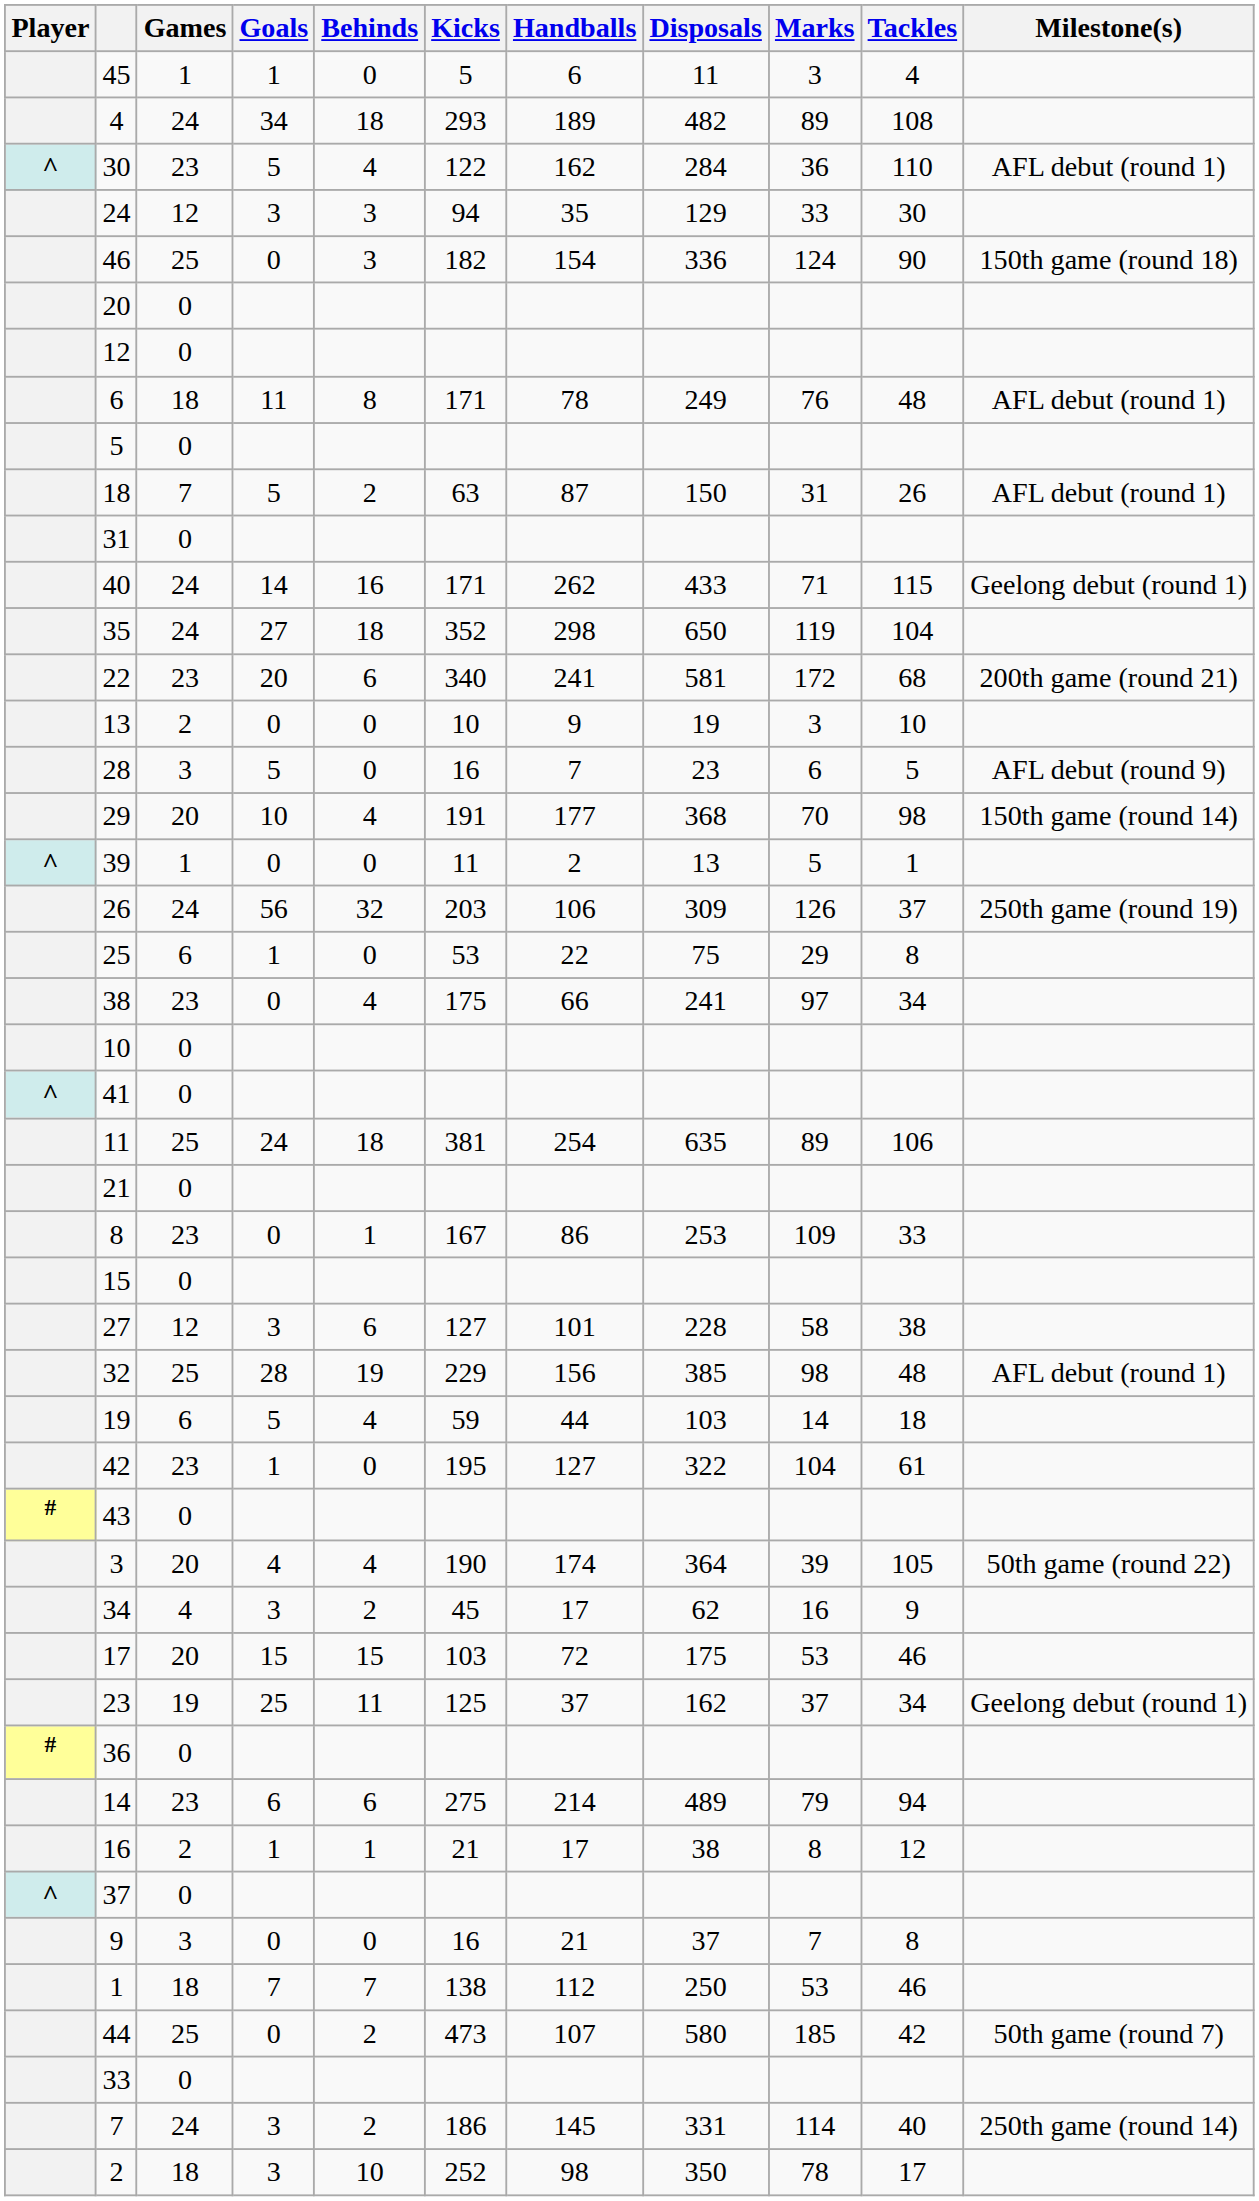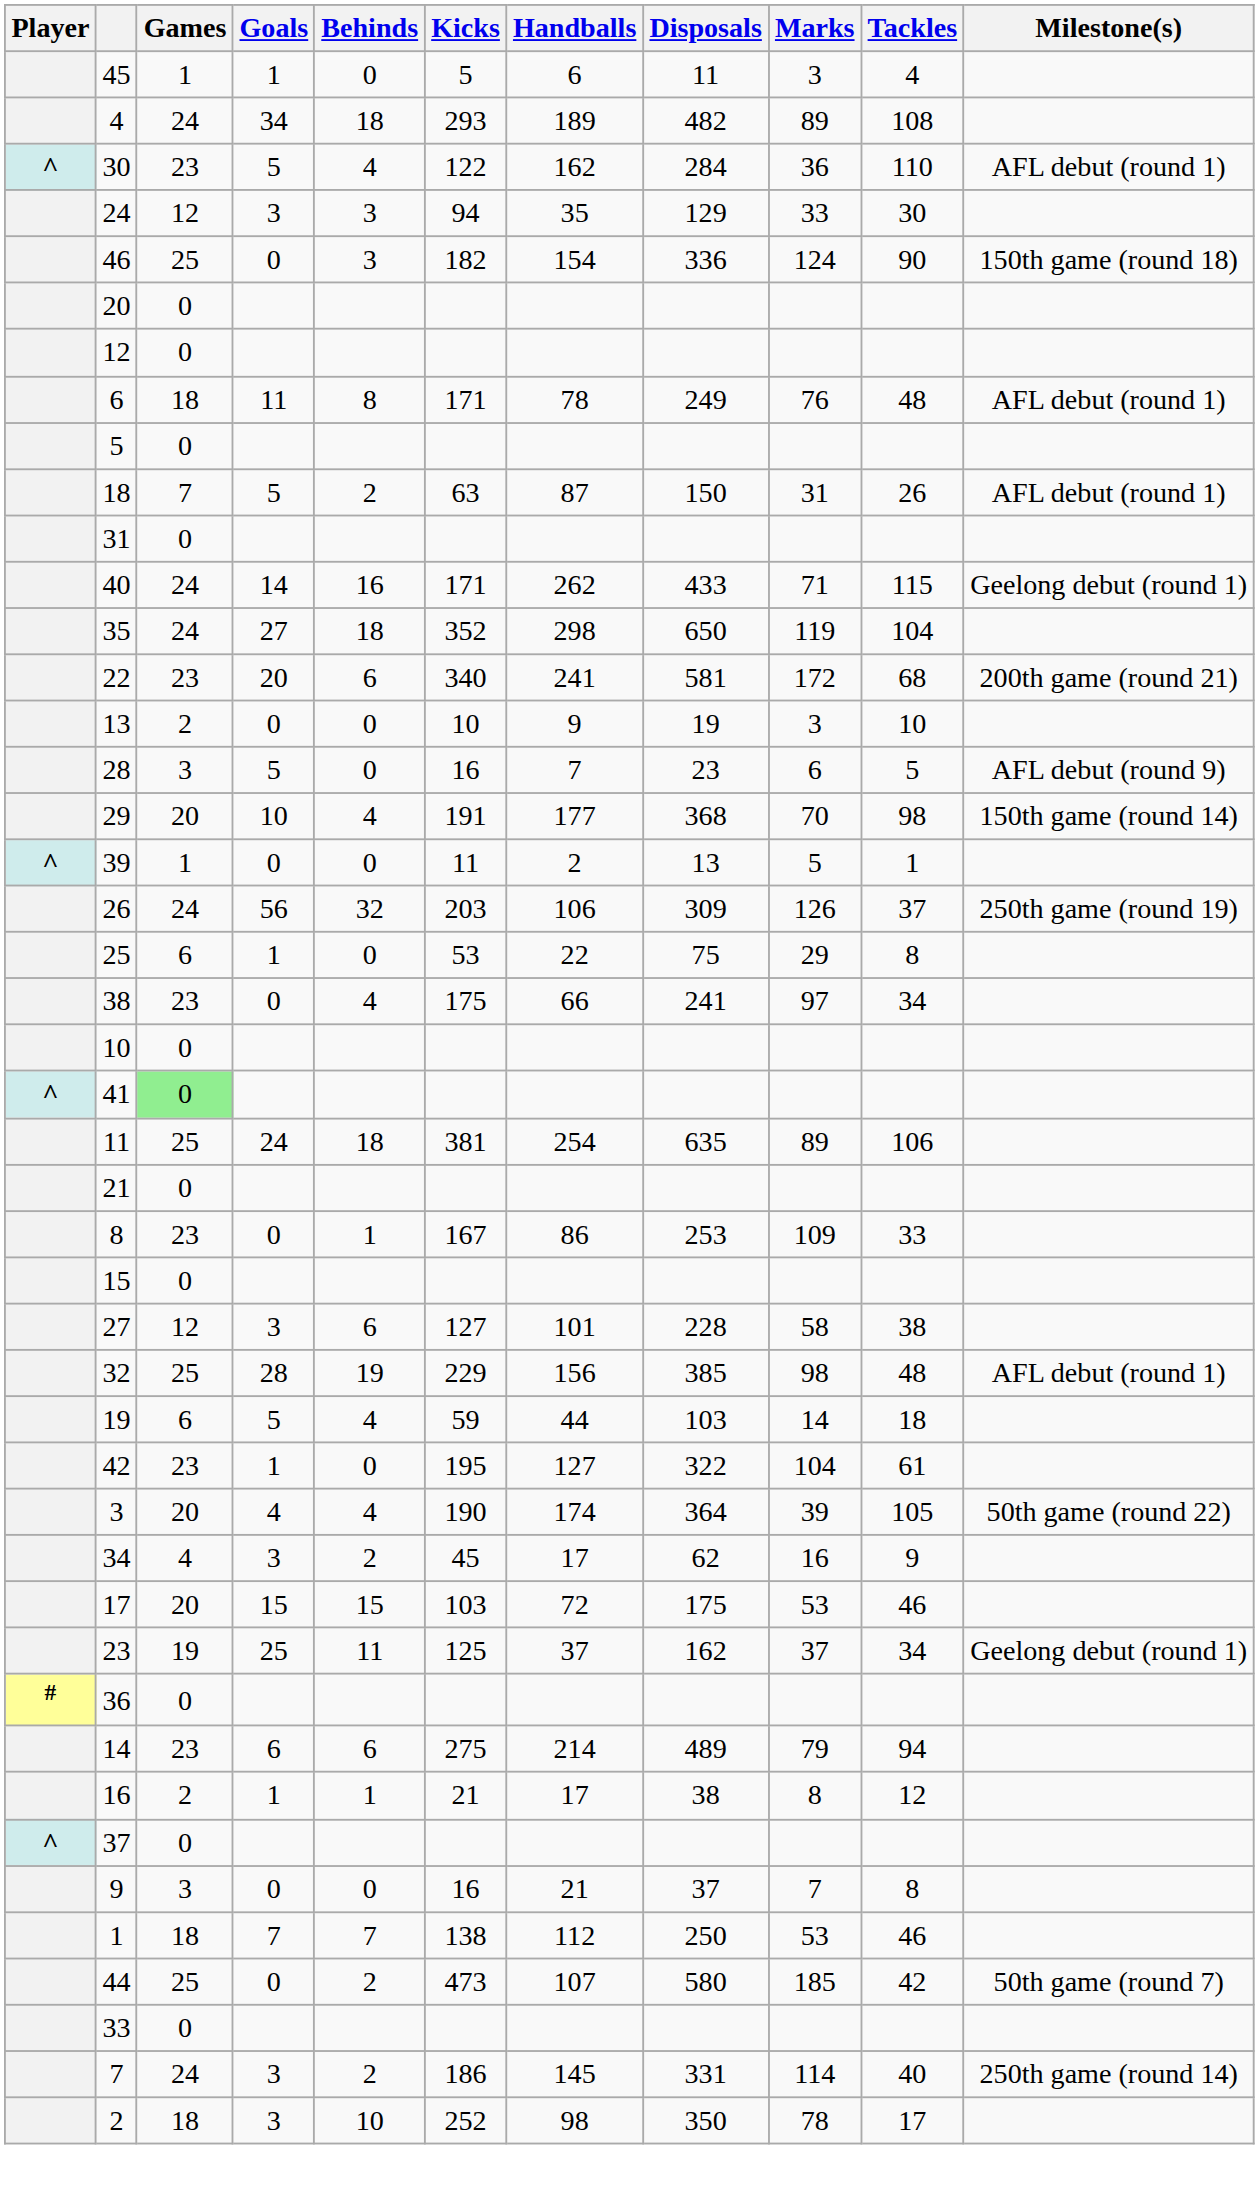 <table class="wikitable plainrowheaders sortable" style="text-align:center; font-size:95%">
 <tr>
 <th scope="col">Player</th>
 <th scope="col"></th>
 <th scope="col" width:3em>Games</th>
 <th scope="col" width:3em><a href='#'>Goals</a></th>
 <th scope="col" width:3em><a href='#'>Behinds</a></th>
 <th scope="col" width:3em><a href='#'>Kicks</a></th>
 <th scope="col" width:3em><a href='#'>Handballs</a></th>
 <th scope="col" width:3em><a href='#'>Disposals</a></th>
 <th scope="col" width:3em><a href='#'>Marks</a></th>
 <th scope="col" width:3em><a href='#'>Tackles</a></th>
 <th scope="col" class="unsortable">Milestone(s)</th>
 </tr>
 <tr>
 <th scope="row"></th>
 <td>45</td>
 <td>1</td>
 <td>1</td>
 <td>0</td>
 <td>5</td>
 <td>6</td>
 <td>11</td>
 <td>3</td>
 <td>4</td>
 <td></td>
 </tr>
 <tr>
 <th scope="row"></th>
 <td>4</td>
 <td>24</td>
 <td>34</td>
 <td>18</td>
 <td>293</td>
 <td>189</td>
 <td>482</td>
 <td>89</td>
 <td>108</td>
 <td></td>
 </tr>
 <tr>
 <th scope="row" style="background:#cfecec;">^</th>
 <td>30</td>
 <td>23</td>
 <td>5</td>
 <td>4</td>
 <td>122</td>
 <td>162</td>
 <td>284</td>
 <td>36</td>
 <td>110</td>
 <td>AFL debut (round 1)</td>
 </tr>
 <tr>
 <th scope="row"></th>
 <td>24</td>
 <td>12</td>
 <td>3</td>
 <td>3</td>
 <td>94</td>
 <td>35</td>
 <td>129</td>
 <td>33</td>
 <td>30</td>
 <td></td>
 </tr>
 <tr>
 <th scope="row"></th>
 <td>46</td>
 <td>25</td>
 <td>0</td>
 <td>3</td>
 <td>182</td>
 <td>154</td>
 <td>336</td>
 <td>124</td>
 <td>90</td>
 <td>150th game (round 18)</td>
 </tr>
 <tr>
 <th scope="row"></th>
 <td>20</td>
 <td>0</td>
 <td></td>
 <td></td>
 <td></td>
 <td></td>
 <td></td>
 <td></td>
 <td></td>
 <td></td>
 </tr>
 <tr>
 <th scope="row"></th>
 <td>12</td>
 <td>0</td>
 <td></td>
 <td></td>
 <td></td>
 <td></td>
 <td></td>
 <td></td>
 <td></td>
 <td></td>
 </tr>
 <tr>
 <th scope="row"></th>
 <td>6</td>
 <td>18</td>
 <td>11</td>
 <td>8</td>
 <td>171</td>
 <td>78</td>
 <td>249</td>
 <td>76</td>
 <td>48</td>
 <td>AFL debut (round 1)</td>
 </tr>
 <tr>
 <th scope="row"></th>
 <td>5</td>
 <td>0</td>
 <td></td>
 <td></td>
 <td></td>
 <td></td>
 <td></td>
 <td></td>
 <td></td>
 <td></td>
 </tr>
 <tr>
 <th scope="row"></th>
 <td>18</td>
 <td>7</td>
 <td>5</td>
 <td>2</td>
 <td>63</td>
 <td>87</td>
 <td>150</td>
 <td>31</td>
 <td>26</td>
 <td>AFL debut (round 1)</td>
 </tr>
 <tr>
 <th scope="row"></th>
 <td>31</td>
 <td>0</td>
 <td></td>
 <td></td>
 <td></td>
 <td></td>
 <td></td>
 <td></td>
 <td></td>
 <td></td>
 </tr>
 <tr>
 <th scope="row"></th>
 <td>40</td>
 <td>24</td>
 <td>14</td>
 <td>16</td>
 <td>171</td>
 <td>262</td>
 <td>433</td>
 <td>71</td>
 <td>115</td>
 <td>Geelong debut (round 1)</td>
 </tr>
 <tr>
 <th scope="row"></th>
 <td>35</td>
 <td>24</td>
 <td>27</td>
 <td>18</td>
 <td>352</td>
 <td>298</td>
 <td>650</td>
 <td>119</td>
 <td>104</td>
 <td></td>
 </tr>
 <tr>
 <th scope="row"></th>
 <td>22</td>
 <td>23</td>
 <td>20</td>
 <td>6</td>
 <td>340</td>
 <td>241</td>
 <td>581</td>
 <td>172</td>
 <td>68</td>
 <td>200th game (round 21)</td>
 </tr>
 <tr>
 <th scope="row"></th>
 <td>13</td>
 <td>2</td>
 <td>0</td>
 <td>0</td>
 <td>10</td>
 <td>9</td>
 <td>19</td>
 <td>3</td>
 <td>10</td>
 <td></td>
 </tr>
 <tr>
 <th scope="row"></th>
 <td>28</td>
 <td>3</td>
 <td>5</td>
 <td>0</td>
 <td>16</td>
 <td>7</td>
 <td>23</td>
 <td>6</td>
 <td>5</td>
 <td>AFL debut (round 9)</td>
 </tr>
 <tr>
 <th scope="row"></th>
 <td>29</td>
 <td>20</td>
 <td>10</td>
 <td>4</td>
 <td>191</td>
 <td>177</td>
 <td>368</td>
 <td>70</td>
 <td>98</td>
 <td>150th game (round 14)</td>
 </tr>
 <tr>
 <th scope="row" style="background:#cfecec;">^</th>
 <td>39</td>
 <td>1</td>
 <td>0</td>
 <td>0</td>
 <td>11</td>
 <td>2</td>
 <td>13</td>
 <td>5</td>
 <td>1</td>
 <td></td>
 </tr>
 <tr>
 <th scope="row"></th>
 <td>26</td>
 <td>24</td>
 <td>56</td>
 <td>32</td>
 <td>203</td>
 <td>106</td>
 <td>309</td>
 <td>126</td>
 <td>37</td>
 <td>250th game (round 19)</td>
 </tr>
 <tr>
 <th scope="row"></th>
 <td>25</td>
 <td>6</td>
 <td>1</td>
 <td>0</td>
 <td>53</td>
 <td>22</td>
 <td>75</td>
 <td>29</td>
 <td>8</td>
 <td></td>
 </tr>
 <tr>
 <th scope="row"></th>
 <td>38</td>
 <td>23</td>
 <td>0</td>
 <td>4</td>
 <td>175</td>
 <td>66</td>
 <td>241</td>
 <td>97</td>
 <td>34</td>
 <td></td>
 </tr>
 <tr>
 <th scope="row"></th>
 <td>10</td>
 <td>0</td>
 <td></td>
 <td></td>
 <td></td>
 <td></td>
 <td></td>
 <td></td>
 <td></td>
 <td></td>
 </tr>
 <tr>
 <th scope="row" style="background:#cfecec;">^</th>
 <td>41</td>
-<td>0</td>
+<td style="background: lightgreen;">0</td>
 <td></td>
 <td></td>
 <td></td>
 <td></td>
 <td></td>
 <td></td>
 <td></td>
 <td></td>
 </tr>
 <tr>
 <th scope="row"></th>
 <td>11</td>
 <td>25</td>
 <td>24</td>
 <td>18</td>
 <td>381</td>
 <td>254</td>
 <td>635</td>
 <td>89</td>
 <td>106</td>
 <td></td>
 </tr>
 <tr>
 <th scope="row"></th>
 <td>21</td>
 <td>0</td>
 <td></td>
 <td></td>
 <td></td>
 <td></td>
 <td></td>
 <td></td>
 <td></td>
 <td></td>
 </tr>
 <tr>
 <th scope="row"></th>
 <td>8</td>
 <td>23</td>
 <td>0</td>
 <td>1</td>
 <td>167</td>
 <td>86</td>
 <td>253</td>
 <td>109</td>
 <td>33</td>
 <td></td>
 </tr>
 <tr>
 <th scope="row"></th>
 <td>15</td>
 <td>0</td>
 <td></td>
 <td></td>
 <td></td>
 <td></td>
 <td></td>
 <td></td>
 <td></td>
 <td></td>
 </tr>
 <tr>
 <th scope="row"></th>
 <td>27</td>
 <td>12</td>
 <td>3</td>
 <td>6</td>
 <td>127</td>
 <td>101</td>
 <td>228</td>
 <td>58</td>
 <td>38</td>
 <td></td>
 </tr>
 <tr>
 <th scope="row"></th>
 <td>32</td>
 <td>25</td>
 <td>28</td>
 <td>19</td>
 <td>229</td>
 <td>156</td>
 <td>385</td>
 <td>98</td>
 <td>48</td>
 <td>AFL debut (round 1)</td>
 </tr>
 <tr>
 <th scope="row"></th>
 <td>19</td>
 <td>6</td>
 <td>5</td>
 <td>4</td>
 <td>59</td>
 <td>44</td>
 <td>103</td>
 <td>14</td>
 <td>18</td>
 <td></td>
 </tr>
 <tr>
 <th scope="row"></th>
 <td>42</td>
 <td>23</td>
 <td>1</td>
 <td>0</td>
 <td>195</td>
 <td>127</td>
 <td>322</td>
 <td>104</td>
 <td>61</td>
-<td></td>
-</tr>
-<tr>
-<th scope="row" style="background:#ff9;"><sup>#</sup></th>
-<td>43</td>
-<td>0</td>
-<td></td>
-<td></td>
-<td></td>
-<td></td>
-<td></td>
-<td></td>
-<td></td>
 <td></td>
 </tr>
 <tr>
 <th scope="row"></th>
 <td>3</td>
 <td>20</td>
 <td>4</td>
 <td>4</td>
 <td>190</td>
 <td>174</td>
 <td>364</td>
 <td>39</td>
 <td>105</td>
 <td>50th game (round 22)</td>
 </tr>
 <tr>
 <th scope="row"></th>
 <td>34</td>
 <td>4</td>
 <td>3</td>
 <td>2</td>
 <td>45</td>
 <td>17</td>
 <td>62</td>
 <td>16</td>
 <td>9</td>
 <td></td>
 </tr>
 <tr>
 <th scope="row"></th>
 <td>17</td>
 <td>20</td>
 <td>15</td>
 <td>15</td>
 <td>103</td>
 <td>72</td>
 <td>175</td>
 <td>53</td>
 <td>46</td>
 <td></td>
 </tr>
 <tr>
 <th scope="row"></th>
 <td>23</td>
 <td>19</td>
 <td>25</td>
 <td>11</td>
 <td>125</td>
 <td>37</td>
 <td>162</td>
 <td>37</td>
 <td>34</td>
 <td>Geelong debut (round 1)</td>
 </tr>
 <tr>
 <th scope="row" style="background:#ff9;"><sup>#</sup></th>
 <td>36</td>
 <td>0</td>
 <td></td>
 <td></td>
 <td></td>
 <td></td>
 <td></td>
 <td></td>
 <td></td>
 <td></td>
 </tr>
 <tr>
 <th scope="row"></th>
 <td>14</td>
 <td>23</td>
 <td>6</td>
 <td>6</td>
 <td>275</td>
 <td>214</td>
 <td>489</td>
 <td>79</td>
 <td>94</td>
 <td></td>
 </tr>
 <tr>
 <th scope="row"></th>
 <td>16</td>
 <td>2</td>
 <td>1</td>
 <td>1</td>
 <td>21</td>
 <td>17</td>
 <td>38</td>
 <td>8</td>
 <td>12</td>
 <td></td>
 </tr>
 <tr>
 <th scope="row" style="background:#cfecec;">^</th>
 <td>37</td>
 <td>0</td>
 <td></td>
 <td></td>
 <td></td>
 <td></td>
 <td></td>
 <td></td>
 <td></td>
 <td></td>
 </tr>
 <tr>
 <th scope="row"></th>
 <td>9</td>
 <td>3</td>
 <td>0</td>
 <td>0</td>
 <td>16</td>
 <td>21</td>
 <td>37</td>
 <td>7</td>
 <td>8</td>
 <td></td>
 </tr>
 <tr>
 <th scope="row"></th>
 <td>1</td>
 <td>18</td>
 <td>7</td>
 <td>7</td>
 <td>138</td>
 <td>112</td>
 <td>250</td>
 <td>53</td>
 <td>46</td>
 <td></td>
 </tr>
 <tr>
 <th scope="row"></th>
 <td>44</td>
 <td>25</td>
 <td>0</td>
 <td>2</td>
 <td>473</td>
 <td>107</td>
 <td>580</td>
 <td>185</td>
 <td>42</td>
 <td>50th game (round 7)</td>
 </tr>
 <tr>
 <th scope="row"></th>
 <td>33</td>
 <td>0</td>
 <td></td>
 <td></td>
 <td></td>
 <td></td>
 <td></td>
 <td></td>
 <td></td>
 <td></td>
 </tr>
 <tr>
 <th scope="row"></th>
 <td>7</td>
 <td>24</td>
 <td>3</td>
 <td>2</td>
 <td>186</td>
 <td>145</td>
 <td>331</td>
 <td>114</td>
 <td>40</td>
 <td>250th game (round 14)</td>
 </tr>
 <tr>
 <th scope="row"></th>
 <td>2</td>
 <td>18</td>
 <td>3</td>
 <td>10</td>
 <td>252</td>
 <td>98</td>
 <td>350</td>
 <td>78</td>
 <td>17</td>
 <td></td>
 </tr>
 </table>
